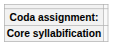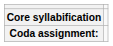 <table class="wikitable">
 <tr>
 <th></th>
 <td></td>
 </tr>
 <tr>
+<th>Core syllabification</th>
+<td></td>
+</tr>
+<tr>
 <th>Coda assignment:</th>
 <td></td>
 </tr>
-<tr>
-<th>Core syllabification</th>
-<td></td>
-</tr>
 </table>
